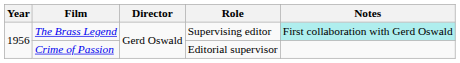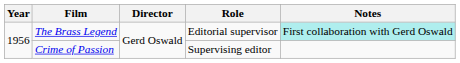 <table class="wikitable">
 <tr>
 <th>Year</th>
 <th>Film</th>
 <th>Director</th>
 <th>Role</th>
 <th>Notes</th>
 </tr>
 <tr>
 <td rowspan=2>1956</td>
 <td><em><a href='#'>The Brass Legend</a></em></td>
 <td rowspan=2>Gerd Oswald</td>
-<td>Supervising editor</td>
+<td>Editorial supervisor</td>
 <td style="background: paleturquoise;">First collaboration with Gerd Oswald</td>
 </tr>
 <tr>
 <td><em><a href='#'>Crime of Passion</a></em></td>
-<td>Editorial supervisor</td>
+<td>Supervising editor</td>
 <td></td>
 </tr>
 </table>
